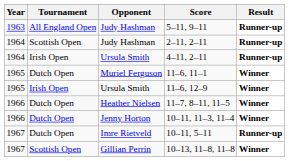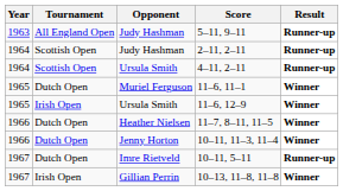 <table class="sortable wikitable" style="font-size: 90%;">
 <tr>
 <th>Year</th>
 <th>Tournament</th>
 <th>Opponent</th>
 <th>Score</th>
 <th>Result</th>
 </tr>
 <tr>
 <td align="center"><a href='#'>1963</a></td>
 <td align="left"><a href='#'>All England Open</a></td>
 <td align="left"> <a href='#'>Judy Hashman</a></td>
 <td align="left">5–11, 9–11</td>
 <td style="text-align:left; background:white"> <strong>Runner-up</strong></td>
 </tr>
 <tr>
 <td align="center">1964</td>
 <td align="left">Scottish Open</td>
 <td align="left"> Judy Hashman</td>
 <td align="left">2–11, 2–11</td>
 <td style="text-align:left; background:white"> <strong>Runner-up</strong></td>
 </tr>
 <tr>
 <td align="center">1964</td>
-<td align="left">Irish Open</td>
+<td align="left"><a href='#'>Scottish Open</a></td>
 <td align="left"> <a href='#'>Ursula Smith</a></td>
 <td align="left">4–11, 2–11</td>
 <td style="text-align:left; background:white"> <strong>Runner-up</strong></td>
 </tr>
 <tr>
 <td align="center">1965</td>
 <td align="left">Dutch Open</td>
 <td align="left"> <a href='#'>Muriel Ferguson</a></td>
 <td align="left">11–6, 11–1</td>
 <td style="text-align:left; background:white"> <strong>Winner</strong></td>
 </tr>
 <tr>
 <td align="center">1965</td>
 <td align="left"><a href='#'>Irish Open</a></td>
 <td align="left"> Ursula Smith</td>
 <td align="left">11–6, 12–9</td>
 <td style="text-align:left; background:white"> <strong>Winner</strong></td>
 </tr>
 <tr>
 <td align="center">1966</td>
 <td align="left">Dutch Open</td>
 <td align="left"> <a href='#'>Heather Nielsen</a></td>
 <td align="left">11–7, 8–11, 11–5</td>
 <td style="text-align:left; background:white"> <strong>Winner</strong></td>
 </tr>
 <tr>
 <td align="center">1966</td>
 <td align="left"><a href='#'>Dutch Open</a></td>
 <td align="left"> <a href='#'>Jenny Horton</a></td>
 <td align="left">10–11, 11–3, 11–4</td>
 <td style="text-align:left; background:white"> <strong>Winner</strong></td>
 </tr>
 <tr>
 <td align="center">1967</td>
 <td align="left">Dutch Open</td>
 <td align="left"> <a href='#'>Imre Rietveld</a></td>
 <td align="left">10–11, 5–11</td>
 <td style="text-align:left; background:white"> <strong>Runner-up</strong></td>
 </tr>
 <tr>
 <td align="center">1967</td>
-<td align="left"><a href='#'>Scottish Open</a></td>
+<td align="left">Irish Open</td>
 <td align="left"> <a href='#'>Gillian Perrin</a></td>
 <td align="left">10–13, 11–8, 11–8</td>
 <td style="text-align:left; background:white"> <strong>Winner</strong></td>
 </tr>
 </table>
